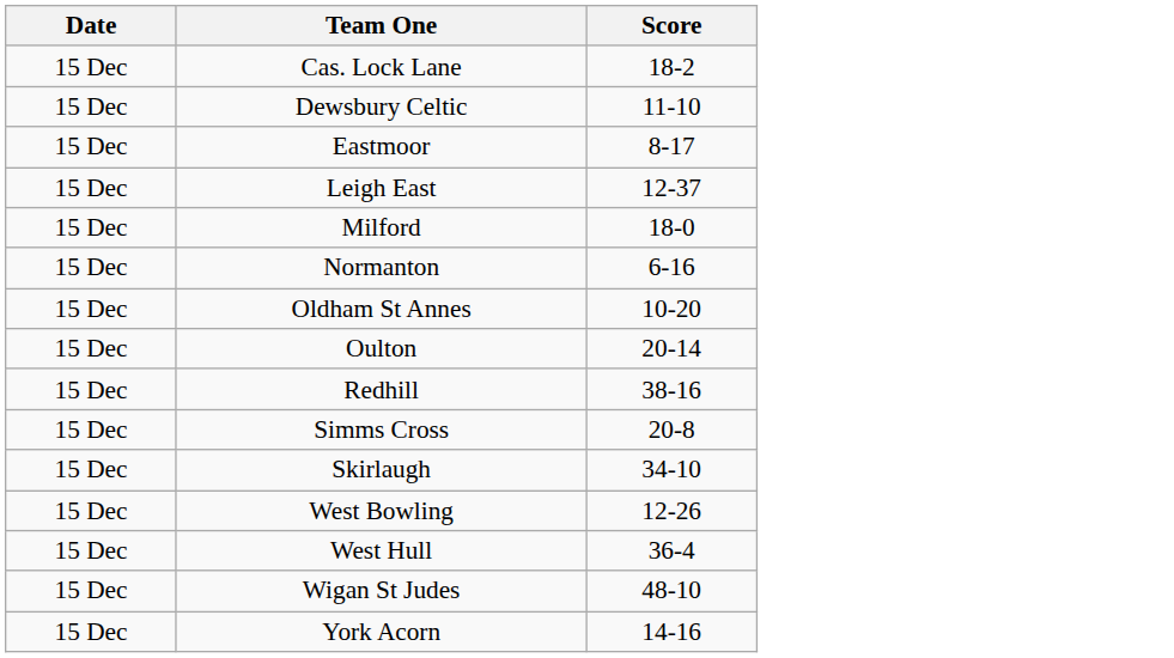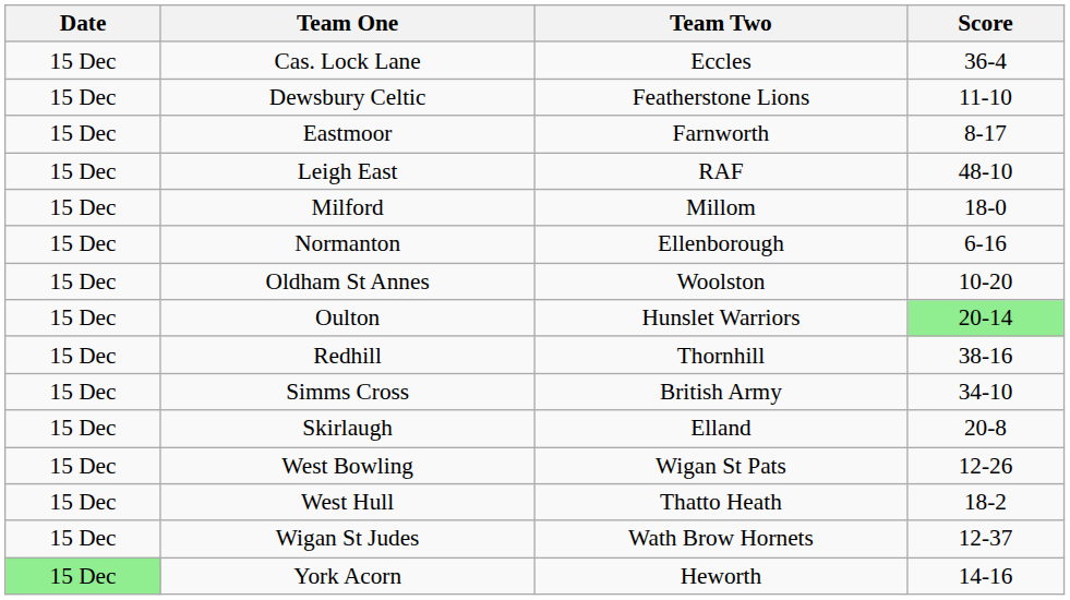 <table class="wikitable" style="text-align: center">
 <tr>
 <th width=100>Date</th>
 <th width=250>Team One</th>
+<th width=250>Team Two</th>
 <th width=100>Score</th>
 </tr>
 <tr>
 <td>15 Dec</td>
 <td>Cas. Lock Lane</td>
-<td>18-2</td>
+<td>Eccles</td>
+<td>36-4</td>
 </tr>
 <tr>
 <td>15 Dec</td>
 <td>Dewsbury Celtic</td>
+<td>Featherstone Lions</td>
 <td>11-10</td>
 </tr>
 <tr>
 <td>15 Dec</td>
 <td>Eastmoor</td>
+<td>Farnworth</td>
 <td>8-17</td>
 </tr>
 <tr>
 <td>15 Dec</td>
 <td>Leigh East</td>
-<td>12-37</td>
+<td>RAF</td>
+<td>48-10</td>
 </tr>
 <tr>
 <td>15 Dec</td>
 <td>Milford</td>
+<td>Millom</td>
 <td>18-0</td>
 </tr>
 <tr>
 <td>15 Dec</td>
 <td>Normanton</td>
+<td>Ellenborough</td>
 <td>6-16</td>
 </tr>
 <tr>
 <td>15 Dec</td>
 <td>Oldham St Annes</td>
+<td>Woolston</td>
 <td>10-20</td>
 </tr>
 <tr>
 <td>15 Dec</td>
 <td>Oulton</td>
-<td>20-14</td>
+<td>Hunslet Warriors</td>
+<td style="background: lightgreen;">20-14</td>
 </tr>
 <tr>
 <td>15 Dec</td>
 <td>Redhill</td>
+<td>Thornhill</td>
 <td>38-16</td>
 </tr>
 <tr>
 <td>15 Dec</td>
 <td>Simms Cross</td>
+<td>British Army</td>
+<td>34-10</td>
+</tr>
+<tr>
+<td>15 Dec</td>
+<td>Skirlaugh</td>
+<td>Elland</td>
 <td>20-8</td>
 </tr>
 <tr>
 <td>15 Dec</td>
-<td>Skirlaugh</td>
-<td>34-10</td>
-</tr>
-<tr>
-<td>15 Dec</td>
 <td>West Bowling</td>
+<td>Wigan St Pats</td>
 <td>12-26</td>
 </tr>
 <tr>
 <td>15 Dec</td>
 <td>West Hull</td>
-<td>36-4</td>
+<td>Thatto Heath</td>
+<td>18-2</td>
 </tr>
 <tr>
 <td>15 Dec</td>
 <td>Wigan St Judes</td>
-<td>48-10</td>
+<td>Wath Brow Hornets</td>
+<td>12-37</td>
 </tr>
 <tr>
-<td>15 Dec</td>
+<td style="background: lightgreen;">15 Dec</td>
 <td>York Acorn</td>
+<td>Heworth</td>
 <td>14-16</td>
 </tr>
 </table>
